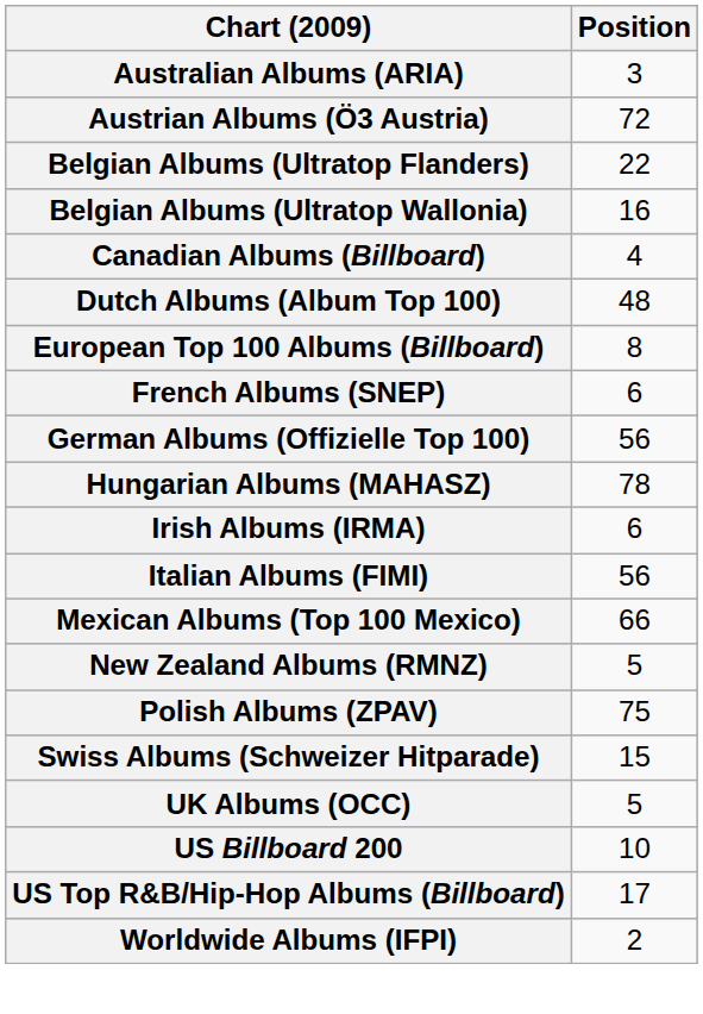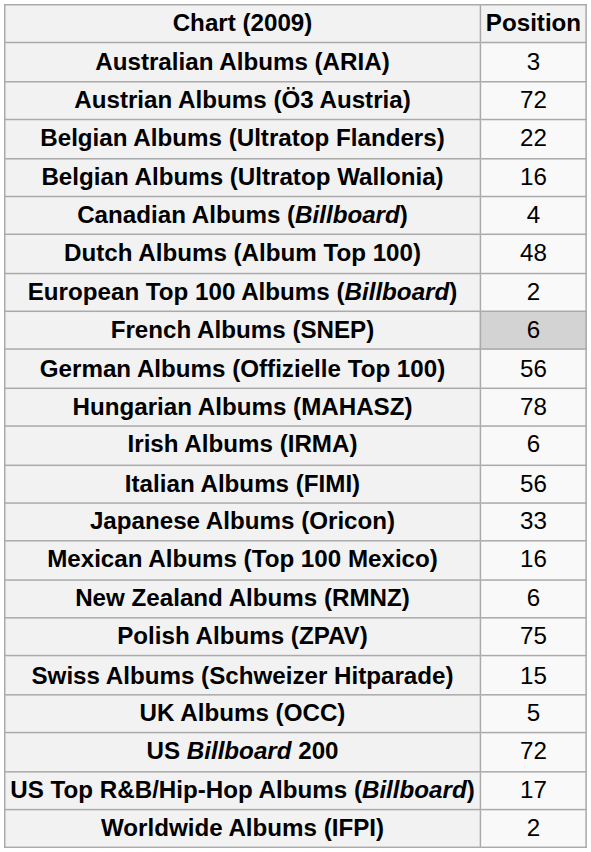 <table class="wikitable sortable plainrowheaders" style="text-align:center">
 <tr>
 <th scope="col">Chart (2009)</th>
 <th scope="col">Position</th>
 </tr>
 <tr>
 <th scope="row">Australian Albums (ARIA)</th>
 <td>3</td>
 </tr>
 <tr>
 <th scope="row">Austrian Albums (Ö3 Austria)</th>
 <td>72</td>
 </tr>
 <tr>
 <th scope="row">Belgian Albums (Ultratop Flanders)</th>
 <td>22</td>
 </tr>
 <tr>
 <th scope="row">Belgian Albums (Ultratop Wallonia)</th>
 <td>16</td>
 </tr>
 <tr>
 <th scope="row">Canadian Albums (<em>Billboard</em>)</th>
 <td>4</td>
 </tr>
 <tr>
 <th scope="row">Dutch Albums (Album Top 100)</th>
 <td>48</td>
 </tr>
 <tr>
 <th scope="row">European Top 100 Albums (<em>Billboard</em>)</th>
-<td>8</td>
+<td>2</td>
 </tr>
 <tr>
 <th scope="row">French Albums (SNEP)</th>
-<td>6</td>
+<td style="background: lightgrey;">6</td>
 </tr>
 <tr>
 <th scope="row">German Albums (Offizielle Top 100)</th>
 <td>56</td>
 </tr>
 <tr>
 <th scope="row">Hungarian Albums (MAHASZ)</th>
 <td>78</td>
 </tr>
 <tr>
 <th scope="row">Irish Albums (IRMA)</th>
 <td>6</td>
 </tr>
 <tr>
 <th scope="row">Italian Albums (FIMI)</th>
 <td>56</td>
 </tr>
 <tr>
+<th scope="row">Japanese Albums (Oricon)</th>
+<td>33</td>
+</tr>
+<tr>
 <th scope="row">Mexican Albums (Top 100 Mexico)</th>
-<td>66</td>
+<td>16</td>
 </tr>
 <tr>
 <th scope="row">New Zealand Albums (RMNZ)</th>
-<td>5</td>
+<td>6</td>
 </tr>
 <tr>
 <th scope="row">Polish Albums (ZPAV)</th>
 <td>75</td>
 </tr>
 <tr>
 <th scope="row">Swiss Albums (Schweizer Hitparade)</th>
 <td>15</td>
 </tr>
 <tr>
 <th scope="row">UK Albums (OCC)</th>
 <td>5</td>
 </tr>
 <tr>
 <th scope="row">US <em>Billboard</em> 200</th>
-<td>10</td>
+<td>72</td>
 </tr>
 <tr>
 <th scope="row">US Top R&B/Hip-Hop Albums (<em>Billboard</em>)</th>
 <td>17</td>
 </tr>
 <tr>
 <th scope="row">Worldwide Albums (IFPI)</th>
 <td>2</td>
 </tr>
 </table>
